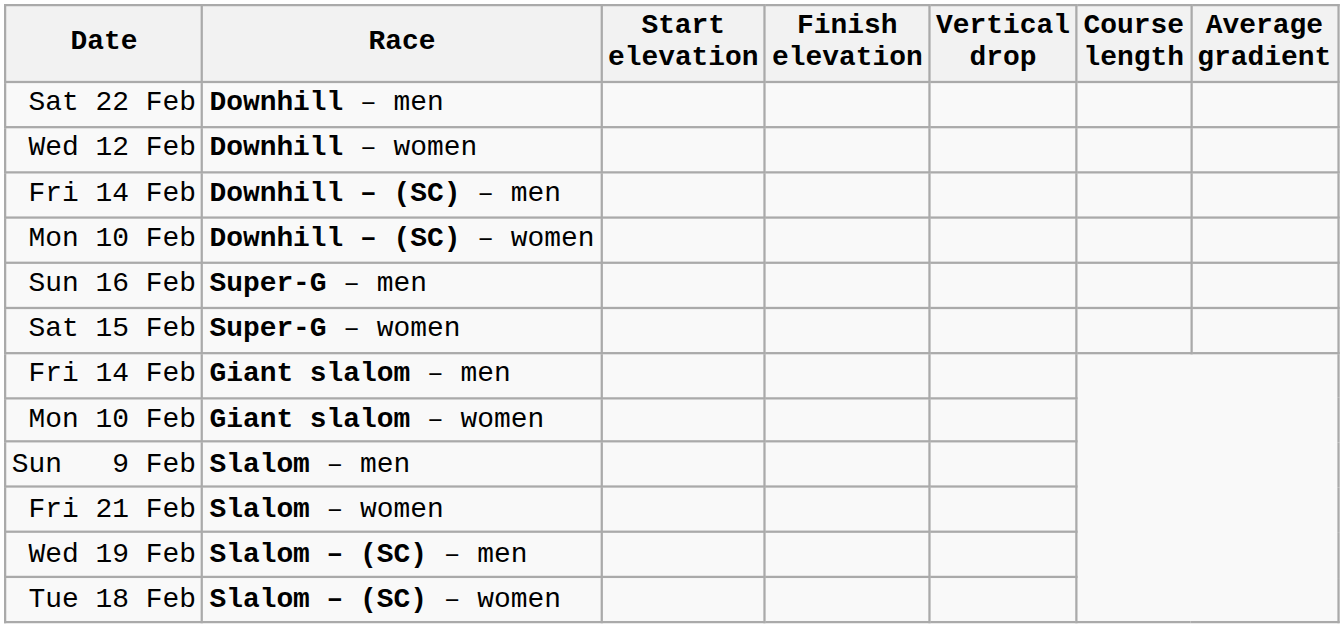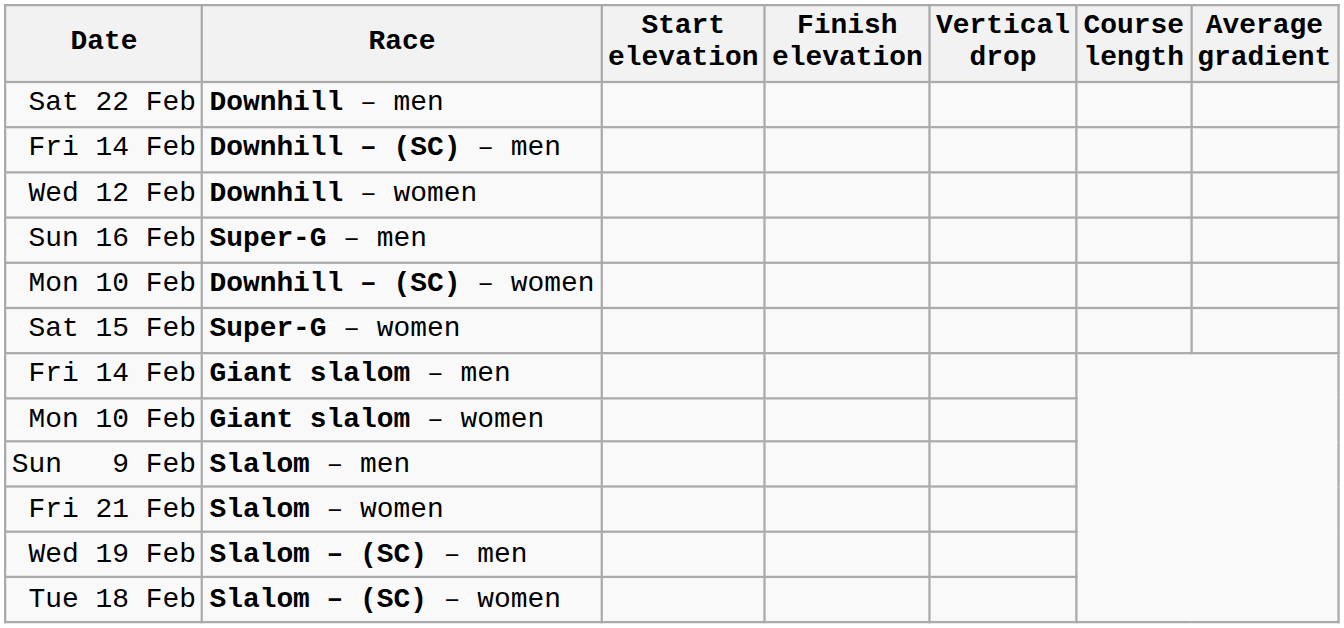 <table class="wikitable" style="text-align:right; font-size:95%;">
 <tr>
 <th>Date</th>
 <th>Race</th>
 <th>Start<br>elevation</th>
 <th>Finish<br>elevation</th>
 <th>Vertical<br>drop</th>
 <th>Course<br>length</th>
 <th>Average<br>gradient</th>
 </tr>
 <tr>
 <td>Sat 22 Feb</td>
 <td align=left><strong>Downhill</strong> – men</td>
 <td></td>
 <td></td>
 <td></td>
 <td></td>
 <td align=center></td>
 </tr>
 <tr>
+<td>Fri 14 Feb</td>
+<td align=left><strong>Downhill – (SC)</strong> – men</td>
+<td></td>
+<td></td>
+<td></td>
+<td></td>
+<td align=center></td>
+</tr>
+<tr>
 <td>Wed 12 Feb</td>
 <td align=left><strong>Downhill</strong> – women</td>
 <td></td>
 <td></td>
 <td></td>
 <td></td>
 <td align=center></td>
 </tr>
 <tr>
-<td>Fri 14 Feb</td>
-<td align=left><strong>Downhill – (SC)</strong> – men</td>
+<td>Sun 16 Feb</td>
+<td align=left><strong>Super-G</strong> – men</td>
 <td></td>
 <td></td>
 <td></td>
 <td></td>
 <td align=center></td>
 </tr>
 <tr>
 <td>Mon 10 Feb</td>
 <td align=left><strong>Downhill – (SC)</strong> – women</td>
 <td> </td>
 <td> </td>
 <td> </td>
 <td> </td>
-<td align=center></td>
-</tr>
-<tr>
-<td>Sun 16 Feb</td>
-<td align=left><strong>Super-G</strong> – men</td>
-<td></td>
-<td></td>
-<td></td>
-<td></td>
 <td align=center></td>
 </tr>
 <tr>
 <td align=right>Sat 15 Feb</td>
 <td align=left><strong>Super-G</strong> – women</td>
 <td></td>
 <td></td>
 <td></td>
 <td></td>
 <td align=center></td>
 </tr>
 <tr>
 <td>Fri 14 Feb</td>
 <td align=left><strong>Giant slalom</strong> – men</td>
 <td></td>
 <td></td>
 <td></td>
 <td colspan=2 rowspan=6></td>
 </tr>
 <tr>
 <td>Mon 10 Feb</td>
 <td align=left><strong>Giant slalom</strong> – women</td>
 <td></td>
 <td></td>
 <td></td>
 </tr>
 <tr>
 <td>Sun   9 Feb</td>
 <td align=left><strong>Slalom</strong> – men</td>
 <td></td>
 <td></td>
 <td>   </td>
 </tr>
 <tr>
 <td>Fri 21 Feb</td>
 <td align=left><strong>Slalom</strong> – women</td>
 <td></td>
 <td></td>
 <td>   </td>
 </tr>
 <tr>
 <td>Wed 19 Feb</td>
 <td align=left><strong>Slalom – (SC)</strong> – men</td>
 <td></td>
 <td></td>
 <td>   </td>
 </tr>
 <tr>
 <td>Tue 18 Feb</td>
 <td align=left><strong>Slalom – (SC)</strong> – women</td>
 <td></td>
 <td></td>
 <td>   </td>
 </tr>
 </table>
